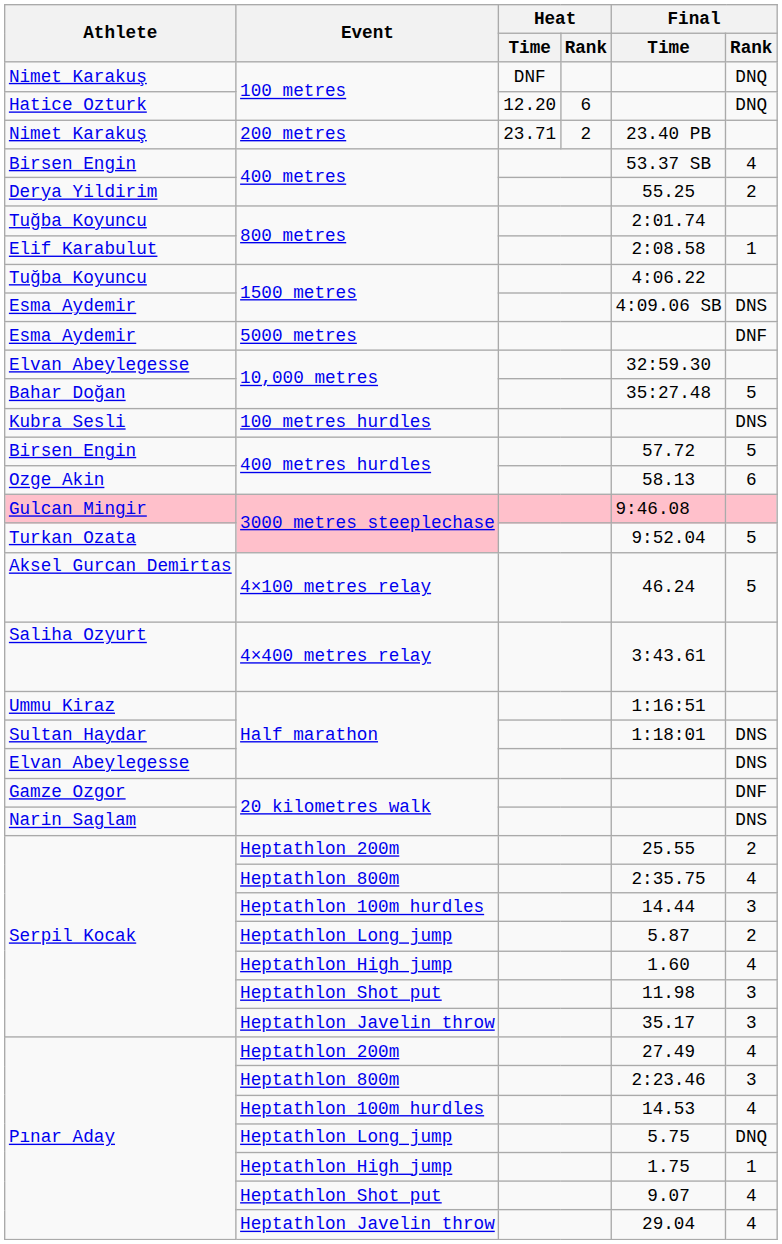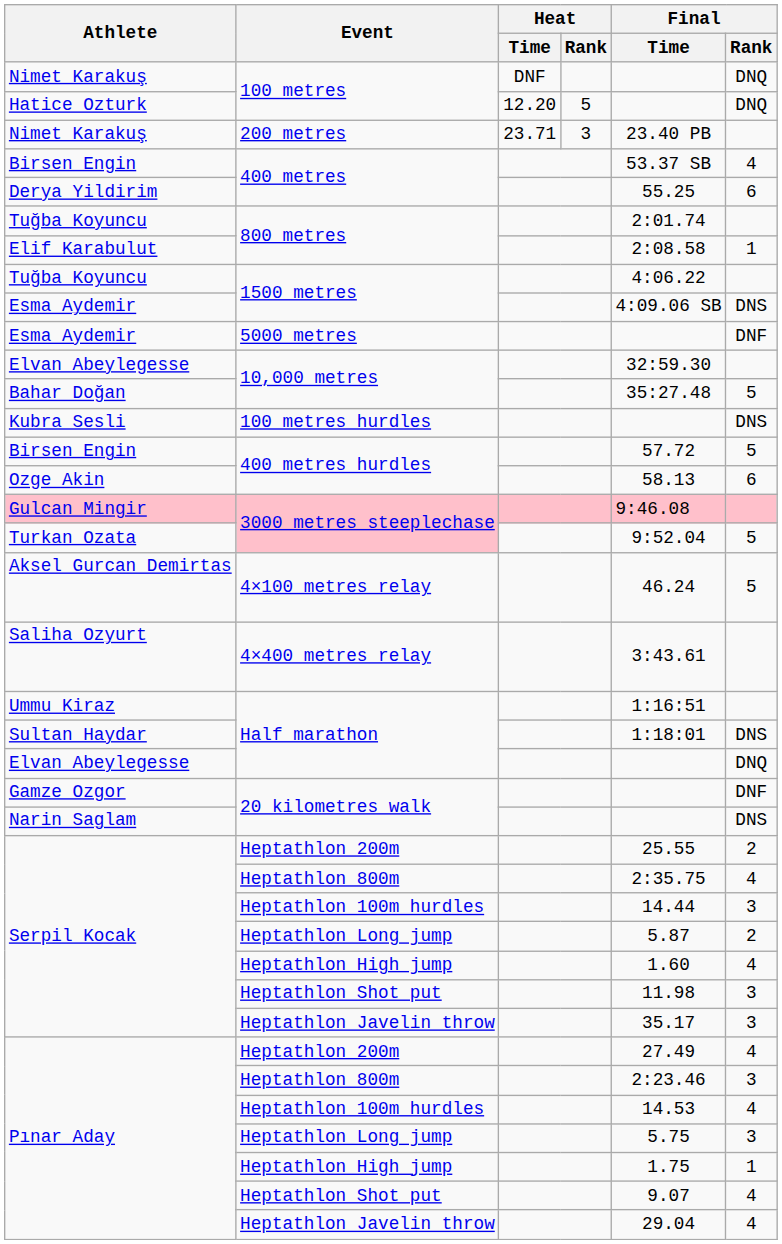 <table class=wikitable>
 <tr>
 <th rowspan="2">Athlete</th>
 <th rowspan="2">Event</th>
 <th colspan="2">Heat</th>
 <th colspan="2">Final</th>
 </tr>
 <tr>
 <th>Time</th>
 <th>Rank</th>
 <th>Time</th>
 <th>Rank</th>
 </tr>
 <tr align=center>
 <td align=left><a href='#'>Nimet Karakuş</a></td>
 <td align=left rowspan=2><a href='#'>100 metres</a></td>
 <td>DNF</td>
 <td></td>
 <td></td>
 <td>DNQ</td>
 </tr>
 <tr align=center>
 <td align=left><a href='#'>Hatice Ozturk</a></td>
 <td>12.20</td>
-<td>6</td>
+<td>5</td>
 <td></td>
 <td>DNQ</td>
 </tr>
 <tr align=center>
 <td align=left><a href='#'>Nimet Karakuş</a></td>
 <td align=left><a href='#'>200 metres</a></td>
 <td>23.71</td>
-<td>2</td>
+<td>3</td>
 <td>23.40 PB</td>
 <td></td>
 </tr>
 <tr align=center>
 <td align=left><a href='#'>Birsen Engin</a></td>
 <td align=left rowspan=2><a href='#'>400 metres</a></td>
 <td colspan=2></td>
 <td>53.37 SB</td>
 <td>4</td>
 </tr>
 <tr align=center>
 <td align=left><a href='#'>Derya Yildirim</a></td>
 <td colspan=2></td>
 <td>55.25</td>
-<td>2</td>
+<td>6</td>
 </tr>
 <tr align=center>
 <td align=left><a href='#'>Tuğba Koyuncu</a></td>
 <td align=left rowspan=2><a href='#'>800 metres</a></td>
 <td colspan=2></td>
 <td>2:01.74</td>
 <td></td>
 </tr>
 <tr align=center>
 <td align=left><a href='#'>Elif Karabulut</a></td>
 <td colspan=2></td>
 <td>2:08.58</td>
 <td>1</td>
 </tr>
 <tr align=center>
 <td align=left><a href='#'>Tuğba Koyuncu</a></td>
 <td align=left rowspan=2><a href='#'>1500 metres</a></td>
 <td colspan=2></td>
 <td>4:06.22</td>
 <td></td>
 </tr>
 <tr align=center>
 <td align=left><a href='#'>Esma Aydemir</a></td>
 <td colspan=2></td>
 <td>4:09.06 SB</td>
 <td>DNS</td>
 </tr>
 <tr align=center>
 <td align=left><a href='#'>Esma Aydemir</a></td>
 <td align=left><a href='#'>5000 metres</a></td>
 <td colspan=2></td>
 <td></td>
 <td>DNF</td>
 </tr>
 <tr align=center>
 <td align=left><a href='#'>Elvan Abeylegesse</a></td>
 <td align=left rowspan=2><a href='#'>10,000 metres</a></td>
 <td colspan=2></td>
 <td>32:59.30</td>
 <td></td>
 </tr>
 <tr align=center>
 <td align=left><a href='#'>Bahar Doğan</a></td>
 <td colspan=2></td>
 <td>35:27.48</td>
 <td>5</td>
 </tr>
 <tr align=center>
 <td align=left><a href='#'>Kubra Sesli</a></td>
 <td align=left><a href='#'>100 metres hurdles</a></td>
 <td colspan=2></td>
 <td></td>
 <td>DNS</td>
 </tr>
 <tr align=center>
 <td align=left><a href='#'>Birsen Engin</a></td>
 <td align=left rowspan=2><a href='#'>400 metres hurdles</a></td>
 <td colspan=2></td>
 <td>57.72</td>
 <td>5</td>
 </tr>
 <tr align=center>
 <td align=left><a href='#'>Ozge Akin</a></td>
 <td colspan=2></td>
 <td>58.13</td>
 <td>6</td>
 </tr>
 <tr bgcolor=pink>
 <td align=left><a href='#'>Gulcan Mingir</a></td>
 <td align=left rowspan=2><a href='#'>3000 metres steeplechase</a></td>
 <td colspan=2></td>
 <td>9:46.08</td>
 <td></td>
 </tr>
 <tr align=center>
 <td align=left><a href='#'>Turkan Ozata</a></td>
 <td colspan=2></td>
 <td>9:52.04</td>
 <td>5</td>
 </tr>
 <tr align=center>
 <td align=left><a href='#'>Aksel Gurcan Demirtas</a><br> <br> <br></td>
 <td align=left><a href='#'>4×100 metres relay</a></td>
 <td colspan=2></td>
 <td>46.24</td>
 <td>5</td>
 </tr>
 <tr align=center>
 <td align=left><a href='#'>Saliha Ozyurt</a><br> <br> <br></td>
 <td align=left><a href='#'>4×400 metres relay</a></td>
 <td colspan=2></td>
 <td>3:43.61</td>
 <td></td>
 </tr>
 <tr align=center>
 <td align=left><a href='#'>Ummu Kiraz</a></td>
 <td align=left rowspan=3><a href='#'>Half marathon</a></td>
 <td colspan=2></td>
 <td>1:16:51</td>
 <td></td>
 </tr>
 <tr align=center>
 <td align=left><a href='#'>Sultan Haydar</a></td>
 <td colspan=2></td>
 <td>1:18:01</td>
 <td>DNS</td>
 </tr>
 <tr align=center>
 <td align=left><a href='#'>Elvan Abeylegesse</a></td>
 <td colspan=2></td>
 <td></td>
-<td>DNS</td>
+<td>DNQ</td>
 </tr>
 <tr align=center>
 <td align=left><a href='#'>Gamze Ozgor</a></td>
 <td align=left rowspan=2><a href='#'>20 kilometres walk</a></td>
 <td colspan=2></td>
 <td></td>
 <td>DNF</td>
 </tr>
 <tr align=center>
 <td align=left><a href='#'>Narin Saglam</a></td>
 <td colspan=2></td>
 <td></td>
 <td>DNS</td>
 </tr>
 <tr align=center>
 <td align=left rowspan=7><a href='#'>Serpil Kocak</a></td>
 <td align=left><a href='#'>Heptathlon 200m</a></td>
 <td colspan=2></td>
 <td>25.55</td>
 <td>2</td>
 </tr>
 <tr align=center>
 <td align=left><a href='#'>Heptathlon 800m</a></td>
 <td colspan=2></td>
 <td>2:35.75</td>
 <td>4</td>
 </tr>
 <tr align=center>
 <td align=left><a href='#'>Heptathlon 100m hurdles</a></td>
 <td colspan=2></td>
 <td>14.44</td>
 <td>3</td>
 </tr>
 <tr align=center>
 <td align=left><a href='#'>Heptathlon Long jump</a></td>
 <td colspan=2></td>
 <td>5.87</td>
 <td>2</td>
 </tr>
 <tr align=center>
 <td align=left><a href='#'>Heptathlon High jump</a></td>
 <td colspan=2></td>
 <td>1.60</td>
 <td>4</td>
 </tr>
 <tr align=center>
 <td align=left><a href='#'>Heptathlon Shot put</a></td>
 <td colspan=2></td>
 <td>11.98</td>
 <td>3</td>
 </tr>
 <tr align=center>
 <td align=left><a href='#'>Heptathlon Javelin throw</a></td>
 <td colspan=2></td>
 <td>35.17</td>
 <td>3</td>
 </tr>
 <tr align=center>
 <td align=left rowspan=7><a href='#'>Pınar Aday</a></td>
 <td align=left><a href='#'>Heptathlon 200m</a></td>
 <td colspan=2></td>
 <td>27.49</td>
 <td>4</td>
 </tr>
 <tr align=center>
 <td align=left><a href='#'>Heptathlon 800m</a></td>
 <td colspan=2></td>
 <td>2:23.46</td>
 <td>3</td>
 </tr>
 <tr align=center>
 <td align=left><a href='#'>Heptathlon 100m hurdles</a></td>
 <td colspan=2></td>
 <td>14.53</td>
 <td>4</td>
 </tr>
 <tr align=center>
 <td align=left><a href='#'>Heptathlon Long jump</a></td>
 <td colspan=2></td>
 <td>5.75</td>
-<td>DNQ</td>
+<td>3</td>
 </tr>
 <tr align=center>
 <td align=left><a href='#'>Heptathlon High jump</a></td>
 <td colspan=2></td>
 <td>1.75</td>
 <td>1</td>
 </tr>
 <tr align=center>
 <td align=left><a href='#'>Heptathlon Shot put</a></td>
 <td colspan=2></td>
 <td>9.07</td>
 <td>4</td>
 </tr>
 <tr align=center>
 <td align=left><a href='#'>Heptathlon Javelin throw</a></td>
 <td colspan=2></td>
 <td>29.04</td>
 <td>4</td>
 </tr>
 </table>
